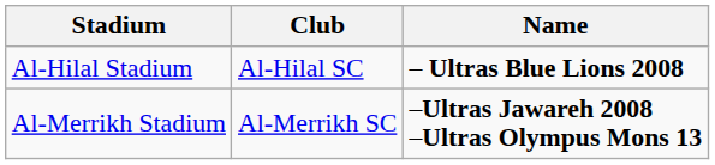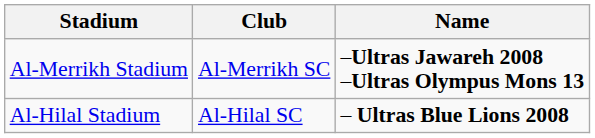 <table class="wikitable">
 <tr>
 <th>Stadium</th>
 <th>Club</th>
 <th>Name</th>
 </tr>
 <tr>
+<td style="text-align:left;"><a href='#'>Al-Merrikh Stadium</a></td>
+<td><a href='#'>Al-Merrikh SC</a></td>
+<td>–<strong>Ultras Jawareh 2008</strong> <br>–<strong>Ultras Olympus Mons 13</strong></td>
+</tr>
+<tr>
 <td style="text-align:left;"><a href='#'>Al-Hilal Stadium</a></td>
 <td><a href='#'>Al-Hilal SC</a></td>
 <td>– <strong>Ultras Blue Lions 2008</strong></td>
 </tr>
-<tr>
-<td style="text-align:left;"><a href='#'>Al-Merrikh Stadium</a></td>
-<td><a href='#'>Al-Merrikh SC</a></td>
-<td>–<strong>Ultras Jawareh 2008</strong> <br>–<strong>Ultras Olympus Mons 13</strong></td>
-</tr>
 </table>
